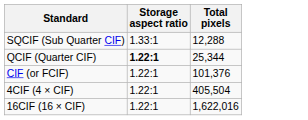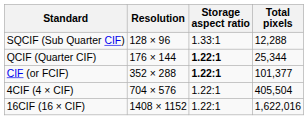 <table class="wikitable sortable">
 <tr>
 <th>Standard</th>
+<th data-sort-type="number">Resolution</th>
 <th>Storage <br>aspect ratio</th>
 <th>Total <br>pixels</th>
 </tr>
 <tr>
 <td>SQCIF (Sub Quarter <a href='#'>CIF</a>)</td>
+<td>128 × 96</td>
 <td>1.33:1</td>
 <td>12,288</td>
 </tr>
 <tr>
 <td>QCIF (Quarter CIF)</td>
+<td>176 × 144</td>
 <td><strong>1.22:1</strong></td>
 <td>25,344</td>
 </tr>
 <tr>
 <td><a href='#'>CIF</a> (or FCIF)</td>
-<td>1.22:1</td>
-<td>101,376</td>
+<td>352 × 288</td>
+<td><strong>1.22:1</strong></td>
+<td>101,377</td>
 </tr>
 <tr>
 <td>4CIF (4 × CIF)</td>
+<td>704 × 576</td>
 <td>1.22:1</td>
 <td>405,504</td>
 </tr>
 <tr>
 <td>16CIF (16 × CIF)</td>
+<td>1408 × 1152</td>
 <td>1.22:1</td>
 <td>1,622,016</td>
 </tr>
 </table>
